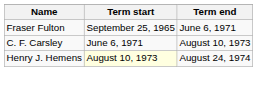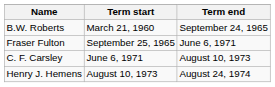 <table class="wikitable">
 <tr>
 </tr>
 <tr>
 <th>Name</th>
 <th>Term start</th>
 <th>Term end</th>
+</tr>
+<tr>
+<td>B.W. Roberts</td>
+<td>March 21, 1960</td>
+<td>September 24, 1965</td>
 </tr>
 <tr>
 <td>Fraser Fulton</td>
 <td>September 25, 1965</td>
 <td>June 6, 1971</td>
 </tr>
 <tr>
 <td>C. F. Carsley</td>
 <td>June 6, 1971</td>
 <td>August 10, 1973</td>
 </tr>
 <tr>
 <td>Henry J. Hemens</td>
-<td style="background: lightyellow;">August 10, 1973</td>
+<td>August 10, 1973</td>
 <td>August 24, 1974</td>
 </tr>
 </table>
